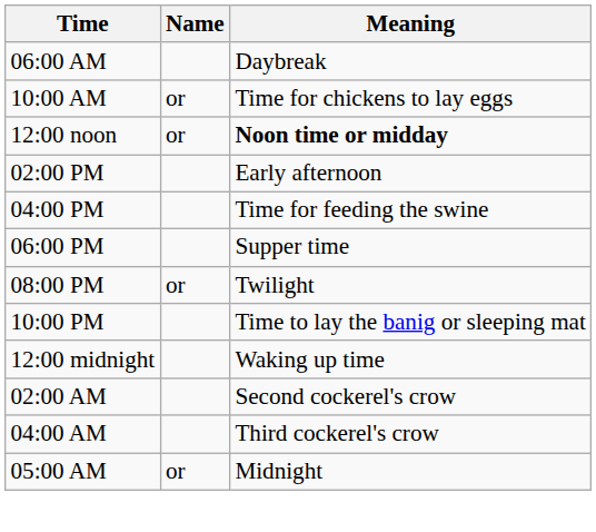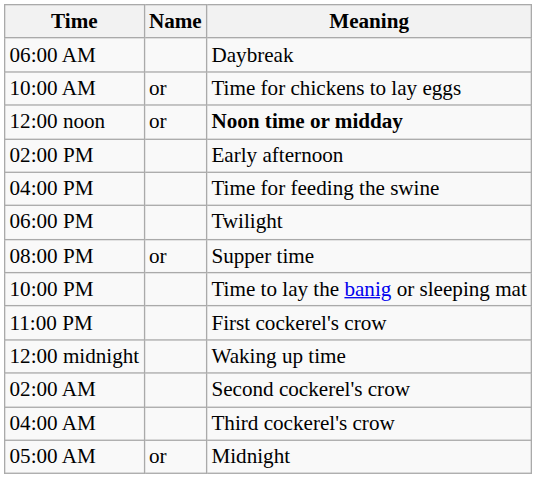 <table class="wikitable">
 <tr>
 <th>Time</th>
 <th>Name</th>
 <th>Meaning</th>
 </tr>
 <tr>
 <td>06:00 AM</td>
 <td></td>
 <td>Daybreak</td>
 </tr>
 <tr>
 <td>10:00 AM</td>
 <td> or </td>
 <td>Time for chickens to lay eggs</td>
 </tr>
 <tr>
 <td>12:00 noon</td>
 <td> or </td>
 <td><strong>Noon time or midday</strong></td>
 </tr>
 <tr>
 <td>02:00 PM</td>
 <td></td>
 <td>Early afternoon</td>
 </tr>
 <tr>
 <td>04:00 PM</td>
 <td></td>
 <td>Time for feeding the swine</td>
 </tr>
 <tr>
 <td>06:00 PM</td>
 <td></td>
-<td>Supper time</td>
+<td>Twilight</td>
 </tr>
 <tr>
 <td>08:00 PM</td>
 <td> or </td>
-<td>Twilight</td>
+<td>Supper time</td>
 </tr>
 <tr>
 <td>10:00 PM</td>
 <td></td>
 <td>Time to lay the <a href='#'>banig</a> or sleeping mat</td>
+</tr>
+<tr>
+<td>11:00 PM</td>
+<td></td>
+<td>First cockerel's crow</td>
 </tr>
 <tr>
 <td>12:00 midnight</td>
 <td></td>
 <td>Waking up time</td>
 </tr>
 <tr>
 <td>02:00 AM</td>
 <td></td>
 <td>Second cockerel's crow</td>
 </tr>
 <tr>
 <td>04:00 AM</td>
 <td></td>
 <td>Third cockerel's crow</td>
 </tr>
 <tr>
 <td>05:00 AM</td>
 <td> or </td>
 <td>Midnight</td>
 </tr>
 </table>
